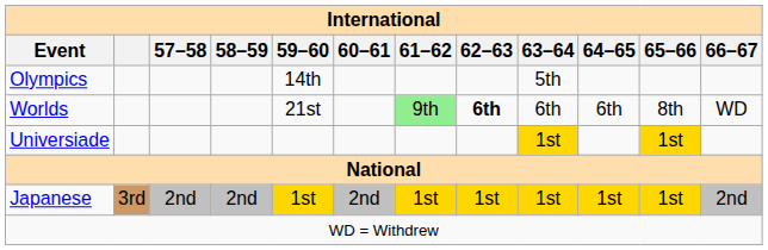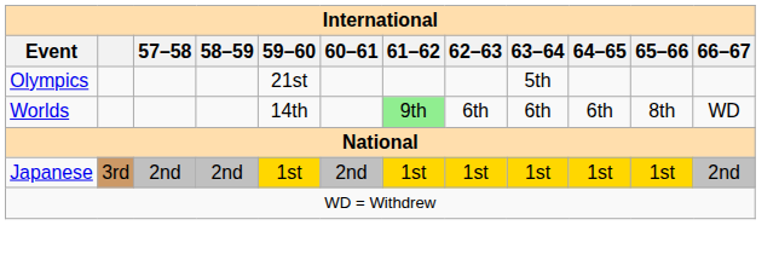 <table class="wikitable" style="text-align:center">
 <tr>
 <th style="background-color: #ffdead; " colspan=12 align=center>International</th>
 </tr>
 <tr>
 <th>Event</th>
 <th></th>
 <th>57–58</th>
 <th>58–59</th>
 <th>59–60</th>
 <th>60–61</th>
 <th>61–62</th>
 <th>62–63</th>
 <th>63–64</th>
 <th>64–65</th>
 <th>65–66</th>
 <th>66–67</th>
 </tr>
 <tr>
 <td align=left><a href='#'>Olympics</a></td>
 <td></td>
 <td></td>
 <td></td>
-<td>14th</td>
+<td>21st</td>
 <td></td>
 <td></td>
 <td></td>
 <td>5th</td>
 <td></td>
 <td></td>
 <td></td>
 </tr>
 <tr>
 <td align=left><a href='#'>Worlds</a></td>
 <td></td>
 <td></td>
 <td></td>
-<td>21st</td>
+<td>14th</td>
 <td></td>
 <td style="background: lightgreen;">9th</td>
-<td><strong>6th</strong></td>
+<td>6th</td>
 <td>6th</td>
 <td>6th</td>
 <td>8th</td>
 <td>WD</td>
-</tr>
-<tr>
-<td align=left><a href='#'>Universiade</a></td>
-<td></td>
-<td></td>
-<td></td>
-<td></td>
-<td></td>
-<td></td>
-<td></td>
-<td bgcolor=gold>1st</td>
-<td></td>
-<td bgcolor=gold>1st</td>
-<td></td>
 </tr>
 <tr>
 <th style="background-color: #ffdead; " colspan=12 align=center>National</th>
 </tr>
 <tr>
 <td align=left><a href='#'>Japanese</a></td>
 <td bgcolor=cc9966>3rd</td>
 <td bgcolor=silver>2nd</td>
 <td bgcolor=silver>2nd</td>
 <td bgcolor=gold>1st</td>
 <td bgcolor=silver>2nd</td>
 <td bgcolor=gold>1st</td>
 <td bgcolor=gold>1st</td>
 <td bgcolor=gold>1st</td>
 <td bgcolor=gold>1st</td>
 <td bgcolor=gold>1st</td>
 <td bgcolor=silver>2nd</td>
 </tr>
 <tr>
 <td colspan=12 align=center><small> WD = Withdrew </small></td>
 </tr>
 </table>
